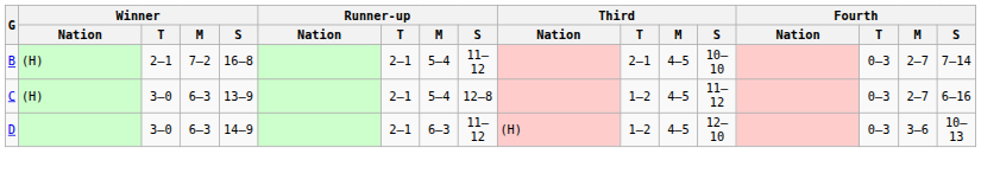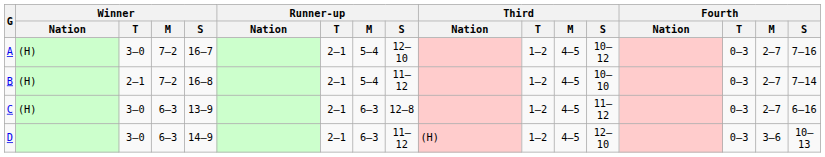 <table class="wikitable nowrap" style=text-align:center>
 <tr>
 <th rowspan=2>G</th>
 <th colspan=4>Winner</th>
 <th colspan=4>Runner-up</th>
 <th colspan=4>Third</th>
 <th colspan=4>Fourth</th>
 </tr>
 <tr>
 <th width=125>Nation</th>
 <th width=35>T</th>
 <th width=35>M</th>
 <th width=35>S</th>
 <th width=125>Nation</th>
 <th width=35>T</th>
 <th width=35>M</th>
 <th width=35>S</th>
 <th width=125>Nation</th>
 <th width=35>T</th>
 <th width=35>M</th>
 <th width=35>S</th>
 <th width=125>Nation</th>
 <th width=35>T</th>
 <th width=35>M</th>
 <th width=35>S</th>
 </tr>
 <tr>
+<td><a href='#'>A</a></td>
+<td style=text-align:left bgcolor=ccffcc> (H)</td>
+<td>3–0</td>
+<td>7–2</td>
+<td>16–7</td>
+<td style=text-align:left bgcolor=ccffcc></td>
+<td>2–1</td>
+<td>5–4</td>
+<td>12–10</td>
+<td style=text-align:left bgcolor=ffcccc></td>
+<td>1–2</td>
+<td>4–5</td>
+<td>10–12</td>
+<td style=text-align:left bgcolor=ffcccc></td>
+<td>0–3</td>
+<td>2–7</td>
+<td>7–16</td>
+</tr>
+<tr>
 <td><a href='#'>B</a></td>
 <td style=text-align:left bgcolor=ccffcc> (H)</td>
 <td>2–1</td>
 <td>7–2</td>
 <td>16–8</td>
 <td style=text-align:left bgcolor=ccffcc></td>
 <td>2–1</td>
 <td>5–4</td>
 <td>11–12</td>
 <td style=text-align:left bgcolor=ffcccc></td>
-<td>2–1</td>
+<td>1–2</td>
 <td>4–5</td>
 <td>10–10</td>
 <td style=text-align:left bgcolor=ffcccc></td>
 <td>0–3</td>
 <td>2–7</td>
 <td>7–14</td>
 </tr>
 <tr>
 <td><a href='#'>C</a></td>
 <td style=text-align:left bgcolor=ccffcc> (H)</td>
 <td>3–0</td>
 <td>6–3</td>
 <td>13–9</td>
 <td style=text-align:left bgcolor=ccffcc></td>
 <td>2–1</td>
-<td>5–4</td>
+<td>6–3</td>
 <td>12–8</td>
 <td style=text-align:left bgcolor=ffcccc></td>
 <td>1–2</td>
 <td>4–5</td>
 <td>11–12</td>
 <td style=text-align:left bgcolor=ffcccc></td>
 <td>0–3</td>
 <td>2–7</td>
 <td>6–16</td>
 </tr>
 <tr>
 <td><a href='#'>D</a></td>
 <td style=text-align:left bgcolor=ccffcc></td>
 <td>3–0</td>
 <td>6–3</td>
 <td>14–9</td>
 <td style=text-align:left bgcolor=ccffcc></td>
 <td>2–1</td>
 <td>6–3</td>
 <td>11–12</td>
 <td style=text-align:left bgcolor=ffcccc> (H)</td>
 <td>1–2</td>
 <td>4–5</td>
 <td>12–10</td>
 <td style=text-align:left bgcolor=ffcccc></td>
 <td>0–3</td>
 <td>3–6</td>
 <td>10–13</td>
 </tr>
 </table>
